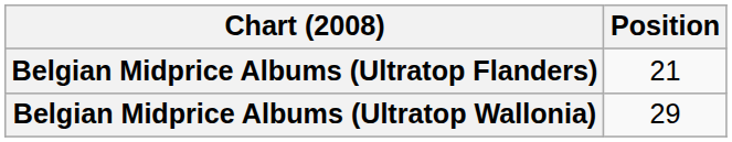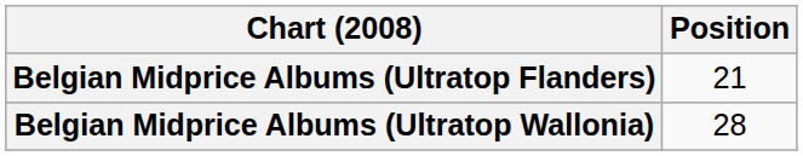 <table class="wikitable sortable plainrowheaders" style="text-align:center">
 <tr>
 <th scope="col">Chart (2008)</th>
 <th scope="col">Position</th>
 </tr>
 <tr>
 <th scope="row">Belgian Midprice Albums (Ultratop Flanders)</th>
 <td>21</td>
 </tr>
 <tr>
 <th scope="row">Belgian Midprice Albums (Ultratop Wallonia)</th>
-<td>29</td>
+<td>28</td>
 </tr>
 </table>
